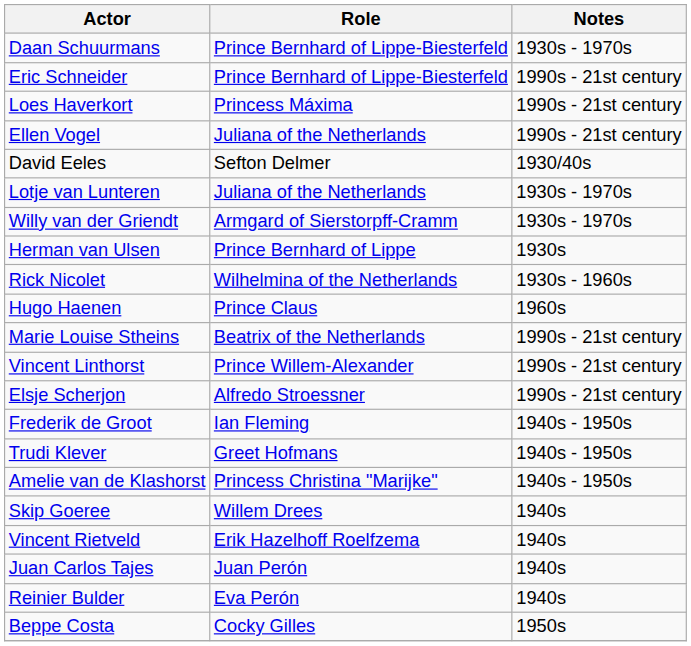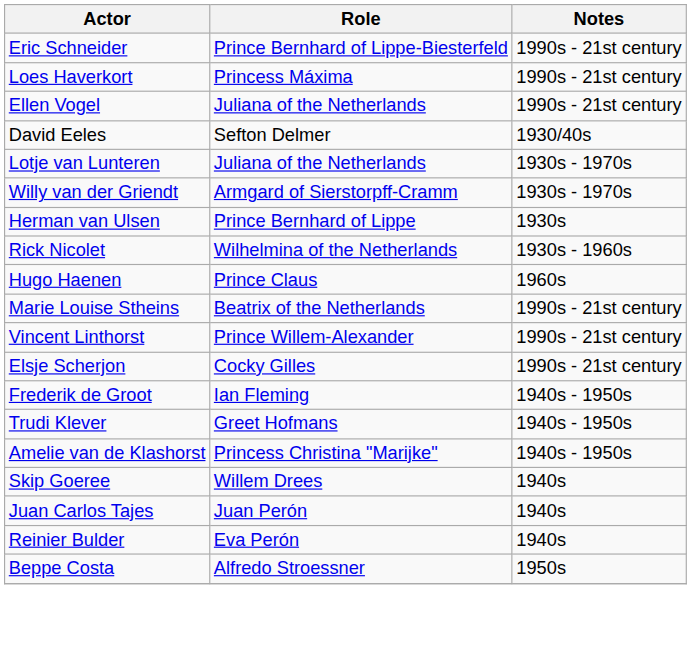 <table class="wikitable">
 <tr>
 <th>Actor</th>
 <th>Role</th>
 <th>Notes</th>
-</tr>
-<tr>
-<td><a href='#'>Daan Schuurmans</a></td>
-<td><a href='#'>Prince Bernhard of Lippe-Biesterfeld</a></td>
-<td>1930s - 1970s</td>
 </tr>
 <tr>
 <td><a href='#'>Eric Schneider</a></td>
 <td><a href='#'>Prince Bernhard of Lippe-Biesterfeld</a></td>
 <td>1990s - 21st century</td>
 </tr>
 <tr>
 <td><a href='#'>Loes Haverkort</a></td>
 <td><a href='#'>Princess Máxima</a></td>
 <td>1990s - 21st century</td>
 </tr>
 <tr>
 <td><a href='#'>Ellen Vogel</a></td>
 <td><a href='#'>Juliana of the Netherlands</a></td>
 <td>1990s - 21st century</td>
 </tr>
 <tr>
 <td>David Eeles</td>
 <td>Sefton Delmer</td>
 <td>1930/40s</td>
 </tr>
 <tr>
 <td><a href='#'>Lotje van Lunteren</a></td>
 <td><a href='#'>Juliana of the Netherlands</a></td>
 <td>1930s - 1970s</td>
 </tr>
 <tr>
 <td><a href='#'>Willy van der Griendt</a></td>
 <td><a href='#'>Armgard of Sierstorpff-Cramm</a></td>
 <td>1930s - 1970s</td>
 </tr>
 <tr>
 <td><a href='#'>Herman van Ulsen</a></td>
 <td><a href='#'>Prince Bernhard of Lippe</a></td>
 <td>1930s</td>
 </tr>
 <tr>
 <td><a href='#'>Rick Nicolet</a></td>
 <td><a href='#'>Wilhelmina of the Netherlands</a></td>
 <td>1930s - 1960s</td>
 </tr>
 <tr>
 <td><a href='#'>Hugo Haenen</a></td>
 <td><a href='#'>Prince Claus</a></td>
 <td>1960s</td>
 </tr>
 <tr>
 <td><a href='#'>Marie Louise Stheins</a></td>
 <td><a href='#'>Beatrix of the Netherlands</a></td>
 <td>1990s - 21st century</td>
 </tr>
 <tr>
 <td><a href='#'>Vincent Linthorst</a></td>
 <td><a href='#'>Prince Willem-Alexander</a></td>
 <td>1990s - 21st century</td>
 </tr>
 <tr>
 <td><a href='#'>Elsje Scherjon</a></td>
-<td><a href='#'>Alfredo Stroessner</a></td>
+<td><a href='#'>Cocky Gilles</a></td>
 <td>1990s - 21st century</td>
 </tr>
 <tr>
 <td><a href='#'>Frederik de Groot</a></td>
 <td><a href='#'>Ian Fleming</a></td>
 <td>1940s -  1950s</td>
 </tr>
 <tr>
 <td><a href='#'>Trudi Klever</a></td>
 <td><a href='#'>Greet Hofmans</a></td>
 <td>1940s -  1950s</td>
 </tr>
 <tr>
 <td><a href='#'>Amelie van de Klashorst</a></td>
 <td><a href='#'>Princess Christina "Marijke"</a></td>
 <td>1940s -  1950s</td>
 </tr>
 <tr>
 <td><a href='#'>Skip Goeree</a></td>
 <td><a href='#'>Willem Drees</a></td>
 <td>1940s</td>
 </tr>
 <tr>
-<td><a href='#'>Vincent Rietveld</a></td>
-<td><a href='#'>Erik Hazelhoff Roelfzema</a></td>
-<td>1940s</td>
-</tr>
-<tr>
 <td><a href='#'>Juan Carlos Tajes</a></td>
 <td><a href='#'>Juan Perón</a></td>
 <td>1940s</td>
 </tr>
 <tr>
 <td><a href='#'>Reinier Bulder</a></td>
 <td><a href='#'>Eva Perón</a></td>
 <td>1940s</td>
 </tr>
 <tr>
 <td><a href='#'>Beppe Costa</a></td>
-<td><a href='#'>Cocky Gilles</a></td>
+<td><a href='#'>Alfredo Stroessner</a></td>
 <td>1950s</td>
 </tr>
 <tr>
 </tr>
 </table>
